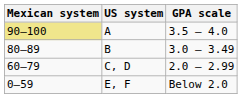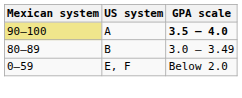 <table class="wikitable">
 <tr>
 <th>Mexican system</th>
 <th>US system</th>
 <th>GPA scale</th>
 </tr>
 <tr>
 <td style="background: khaki;">90–100</td>
 <td>A</td>
-<td>3.5 – 4.0</td>
+<td><strong>3.5 – 4.0</strong></td>
 </tr>
 <tr>
 <td>80–89</td>
 <td>B</td>
 <td>3.0 – 3.49</td>
 </tr>
 <tr>
-<td>60–79</td>
-<td>C, D</td>
-<td>2.0 – 2.99</td>
-</tr>
-<tr>
 <td>0–59</td>
 <td>E, F</td>
 <td>Below 2.0</td>
 </tr>
 </table>
